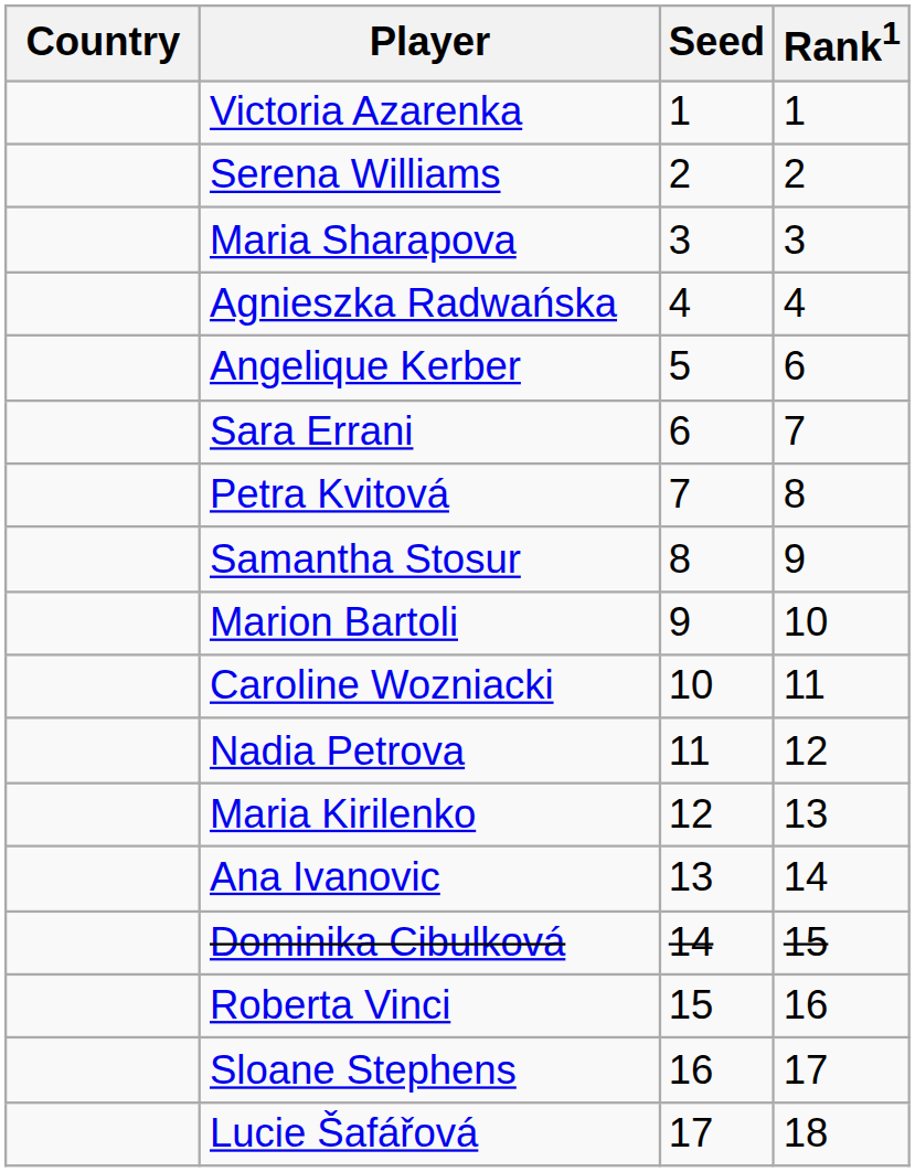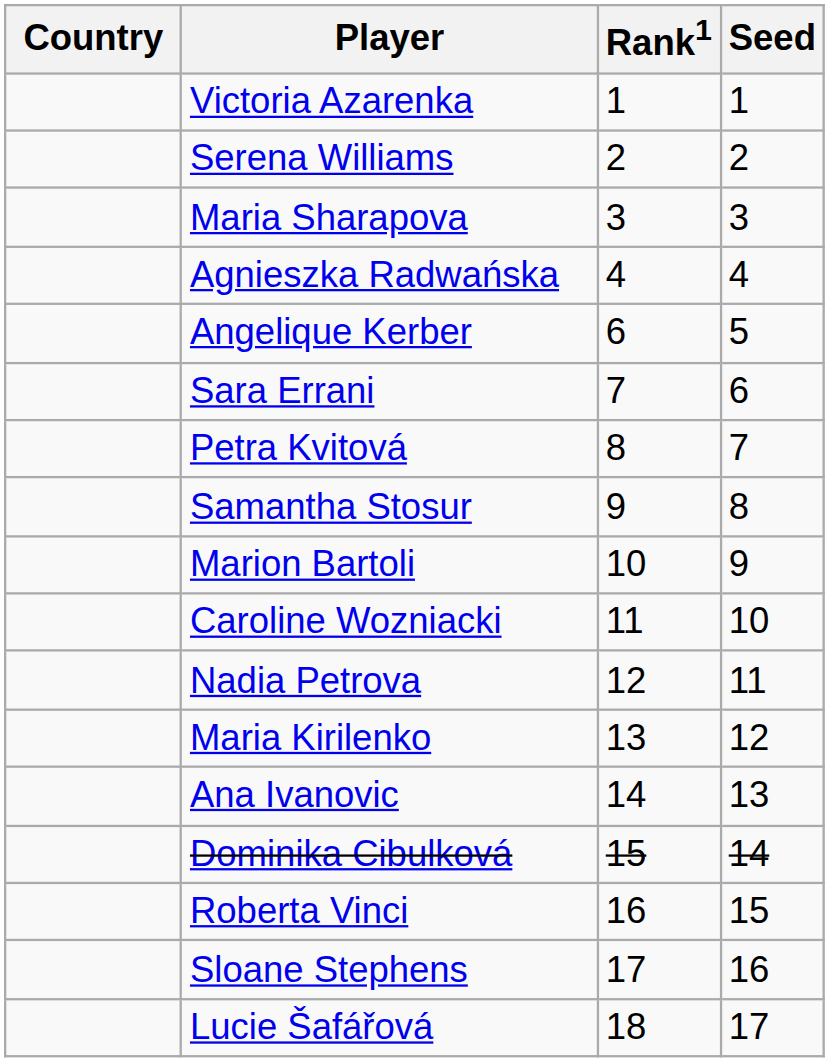 <table class="sortable wikitable">
 <tr>
 <th width="70">Country</th>
 <th width="175">Player</th>
+<th>Rank<sup>1</sup></th>
 <th>Seed</th>
-<th>Rank<sup>1</sup></th>
 </tr>
 <tr>
 <td></td>
 <td><a href='#'>Victoria Azarenka</a></td>
 <td>1</td>
 <td>1</td>
 </tr>
 <tr>
 <td></td>
 <td><a href='#'>Serena Williams</a></td>
 <td>2</td>
 <td>2</td>
 </tr>
 <tr>
 <td></td>
 <td><a href='#'>Maria Sharapova</a></td>
 <td>3</td>
 <td>3</td>
 </tr>
 <tr>
 <td></td>
 <td><a href='#'>Agnieszka Radwańska</a></td>
 <td>4</td>
 <td>4</td>
 </tr>
 <tr>
 <td></td>
 <td><a href='#'>Angelique Kerber</a></td>
+<td>6</td>
 <td>5</td>
+</tr>
+<tr>
+<td></td>
+<td><a href='#'>Sara Errani</a></td>
+<td>7</td>
 <td>6</td>
 </tr>
 <tr>
 <td></td>
-<td><a href='#'>Sara Errani</a></td>
-<td>6</td>
+<td><a href='#'>Petra Kvitová</a></td>
+<td>8</td>
 <td>7</td>
 </tr>
 <tr>
 <td></td>
-<td><a href='#'>Petra Kvitová</a></td>
-<td>7</td>
+<td><a href='#'>Samantha Stosur</a></td>
+<td>9</td>
 <td>8</td>
 </tr>
 <tr>
 <td></td>
-<td><a href='#'>Samantha Stosur</a></td>
-<td>8</td>
+<td><a href='#'>Marion Bartoli</a></td>
+<td>10</td>
 <td>9</td>
 </tr>
 <tr>
 <td></td>
-<td><a href='#'>Marion Bartoli</a></td>
-<td>9</td>
+<td><a href='#'>Caroline Wozniacki</a></td>
+<td>11</td>
 <td>10</td>
 </tr>
 <tr>
 <td></td>
-<td><a href='#'>Caroline Wozniacki</a></td>
-<td>10</td>
+<td><a href='#'>Nadia Petrova</a></td>
+<td>12</td>
 <td>11</td>
 </tr>
 <tr>
 <td></td>
-<td><a href='#'>Nadia Petrova</a></td>
-<td>11</td>
+<td><a href='#'>Maria Kirilenko</a></td>
+<td>13</td>
 <td>12</td>
 </tr>
 <tr>
 <td></td>
-<td><a href='#'>Maria Kirilenko</a></td>
-<td>12</td>
+<td><a href='#'>Ana Ivanovic</a></td>
+<td>14</td>
 <td>13</td>
-</tr>
-<tr>
-<td></td>
-<td><a href='#'>Ana Ivanovic</a></td>
-<td>13</td>
-<td>14</td>
 </tr>
 <tr>
 <td><s></s></td>
 <td><s><a href='#'>Dominika Cibulková</a></s></td>
+<td><s>15</s></td>
 <td><s>14</s></td>
-<td><s>15</s></td>
 </tr>
 <tr>
 <td></td>
 <td><a href='#'>Roberta Vinci</a></td>
+<td>16</td>
 <td>15</td>
+</tr>
+<tr>
+<td></td>
+<td><a href='#'>Sloane Stephens</a></td>
+<td>17</td>
 <td>16</td>
 </tr>
 <tr>
 <td></td>
-<td><a href='#'>Sloane Stephens</a></td>
-<td>16</td>
+<td><a href='#'>Lucie Šafářová</a></td>
+<td>18</td>
 <td>17</td>
 </tr>
-<tr>
-<td></td>
-<td><a href='#'>Lucie Šafářová</a></td>
-<td>17</td>
-<td>18</td>
-</tr>
 </table>
